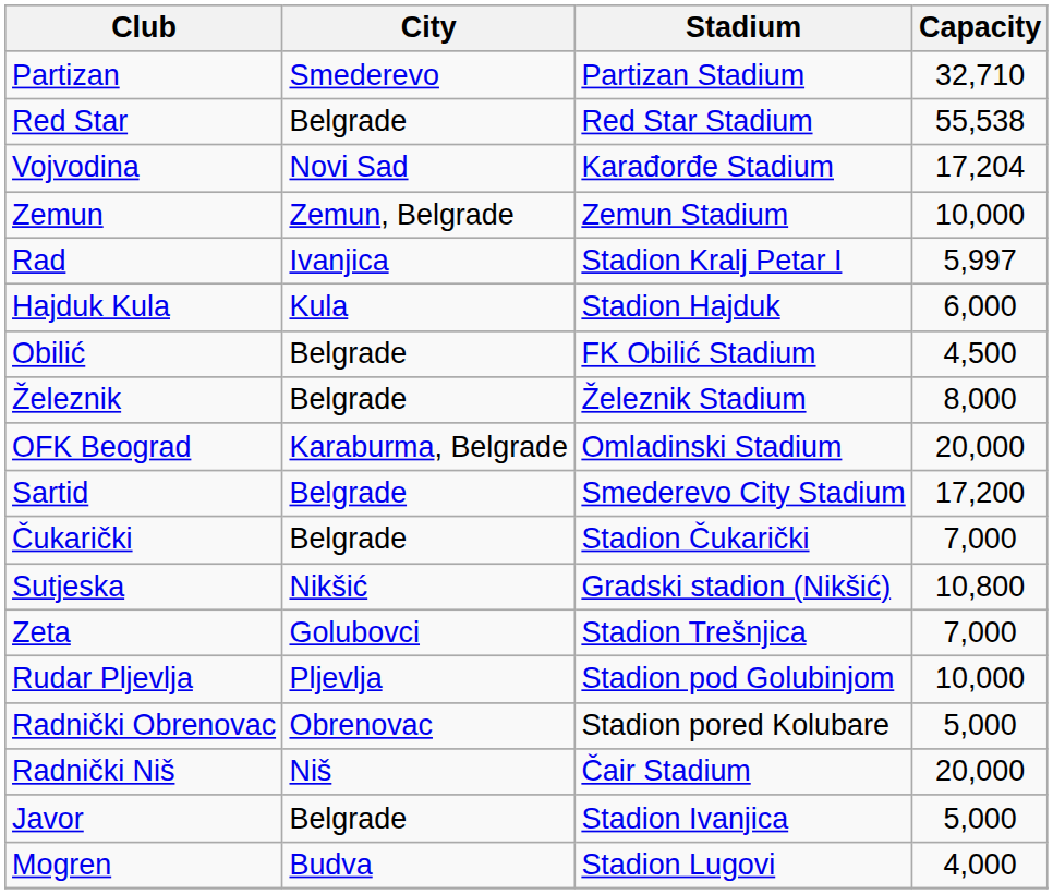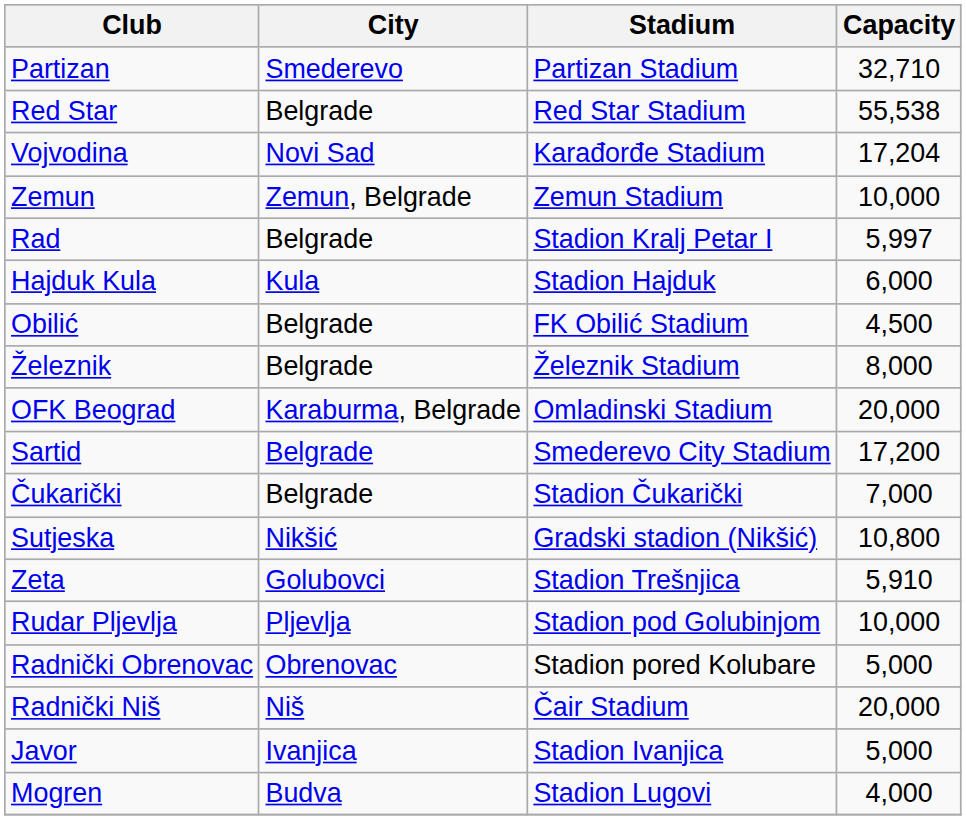 <table class="wikitable sortable">
 <tr>
 <th>Club</th>
 <th>City</th>
 <th>Stadium</th>
 <th>Capacity</th>
 </tr>
 <tr>
 <td><a href='#'>Partizan</a></td>
 <td><a href='#'>Smederevo</a></td>
 <td><a href='#'>Partizan Stadium</a></td>
 <td align="center">32,710</td>
 </tr>
 <tr>
 <td><a href='#'>Red Star</a></td>
 <td>Belgrade</td>
 <td><a href='#'>Red Star Stadium</a></td>
 <td align="center">55,538</td>
 </tr>
 <tr>
 <td><a href='#'>Vojvodina</a></td>
 <td><a href='#'>Novi Sad</a></td>
 <td><a href='#'>Karađorđe Stadium</a></td>
 <td align="center">17,204</td>
 </tr>
 <tr>
 <td><a href='#'>Zemun</a></td>
 <td><a href='#'>Zemun</a>, Belgrade</td>
 <td><a href='#'>Zemun Stadium</a></td>
 <td align="center">10,000</td>
 </tr>
 <tr>
 <td><a href='#'>Rad</a></td>
-<td><a href='#'>Ivanjica</a></td>
+<td>Belgrade</td>
 <td><a href='#'>Stadion Kralj Petar I</a></td>
 <td align="center">5,997</td>
 </tr>
 <tr>
 <td><a href='#'>Hajduk Kula</a></td>
 <td><a href='#'>Kula</a></td>
 <td><a href='#'>Stadion Hajduk</a></td>
 <td align="center">6,000</td>
 </tr>
 <tr>
 <td><a href='#'>Obilić</a></td>
 <td>Belgrade</td>
 <td><a href='#'>FK Obilić Stadium</a></td>
 <td align="center">4,500</td>
 </tr>
 <tr>
 <td><a href='#'>Železnik</a></td>
 <td>Belgrade</td>
 <td><a href='#'>Železnik Stadium</a></td>
 <td align="center">8,000</td>
 </tr>
 <tr>
 <td><a href='#'>OFK Beograd</a></td>
 <td><a href='#'>Karaburma</a>, Belgrade</td>
 <td><a href='#'>Omladinski Stadium</a></td>
 <td align="center">20,000</td>
 </tr>
 <tr>
 <td><a href='#'>Sartid</a></td>
 <td><a href='#'>Belgrade</a></td>
 <td><a href='#'>Smederevo City Stadium</a></td>
 <td align="center">17,200</td>
 </tr>
 <tr>
 <td><a href='#'>Čukarički</a></td>
 <td>Belgrade</td>
 <td><a href='#'>Stadion Čukarički</a></td>
 <td align="center">7,000</td>
 </tr>
 <tr>
 <td><a href='#'>Sutjeska</a></td>
 <td><a href='#'>Nikšić</a></td>
 <td><a href='#'>Gradski stadion (Nikšić)</a></td>
 <td align="center">10,800</td>
 </tr>
 <tr>
 <td><a href='#'>Zeta</a></td>
 <td><a href='#'>Golubovci</a></td>
 <td><a href='#'>Stadion Trešnjica</a></td>
-<td align="center">7,000</td>
+<td align="center">5,910</td>
 </tr>
 <tr>
 <td><a href='#'>Rudar Pljevlja</a></td>
 <td><a href='#'>Pljevlja</a></td>
 <td><a href='#'>Stadion pod Golubinjom</a></td>
 <td align="center">10,000</td>
 </tr>
 <tr>
 <td><a href='#'>Radnički Obrenovac</a></td>
 <td><a href='#'>Obrenovac</a></td>
 <td>Stadion pored Kolubare</td>
 <td align="center">5,000</td>
 </tr>
 <tr>
 <td><a href='#'>Radnički Niš</a></td>
 <td><a href='#'>Niš</a></td>
 <td><a href='#'>Čair Stadium</a></td>
 <td align="center">20,000</td>
 </tr>
 <tr>
 <td><a href='#'>Javor</a></td>
-<td>Belgrade</td>
+<td><a href='#'>Ivanjica</a></td>
 <td><a href='#'>Stadion Ivanjica</a></td>
 <td align="center">5,000</td>
 </tr>
 <tr>
 <td><a href='#'>Mogren</a></td>
 <td><a href='#'>Budva</a></td>
 <td><a href='#'>Stadion Lugovi</a></td>
 <td align="center">4,000</td>
 </tr>
 <tr>
 </tr>
 </table>
